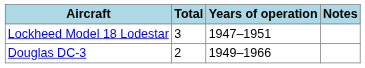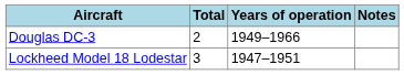 <table class="toccolours sortable" border="1" cellpadding="3" style="margin:1em auto; border-collapse:collapse">
 <tr bgcolor=lightblue>
 <th>Aircraft</th>
 <th>Total</th>
 <th>Years of operation</th>
 <th>Notes</th>
 </tr>
 <tr>
+<td><a href='#'>Douglas DC-3</a></td>
+<td>2</td>
+<td>1949–1966</td>
+<td></td>
+</tr>
+<tr>
 <td><a href='#'>Lockheed Model 18 Lodestar</a></td>
 <td>3</td>
 <td>1947–1951</td>
 <td></td>
 </tr>
-<tr>
-<td><a href='#'>Douglas DC-3</a></td>
-<td>2</td>
-<td>1949–1966</td>
-<td></td>
-</tr>
 </table>
